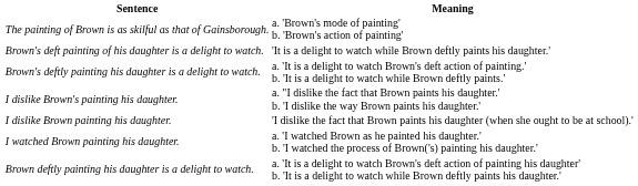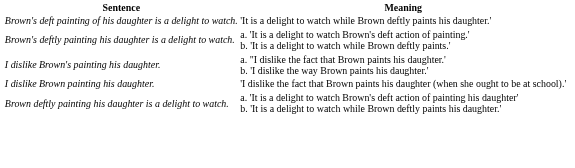 <table>
 <tr>
 <th>Sentence</th>
 <th>Meaning</th>
-</tr>
-<tr>
-<td><em>The painting of Brown is as skilful as that of Gainsborough.</em></td>
-<td>a. 'Brown's mode of painting'<br>b. 'Brown's action of painting'</td>
 </tr>
 <tr>
 <td><em>Brown's deft painting of his daughter is a delight to watch.</em></td>
 <td>'It is a delight to watch while Brown deftly paints his daughter.'</td>
 </tr>
 <tr>
 <td><em>Brown's deftly painting his daughter is a delight to watch.</em></td>
 <td>a. 'It is a delight to watch Brown's deft action of painting.'<br>b. 'It is a delight to watch while Brown deftly paints.'</td>
 </tr>
 <tr>
 <td><em>I dislike Brown's painting his daughter.</em></td>
 <td>a. "I dislike the fact that Brown paints his daughter.'<br>b. 'I dislike the way Brown paints his daughter.'</td>
 </tr>
 <tr>
 <td><em>I dislike Brown painting his daughter.</em></td>
 <td>'I dislike the fact that Brown paints his daughter (when she ought to be at school).'</td>
 </tr>
 <tr>
-<td><em>I watched Brown painting his daughter.</em></td>
-<td>a. 'I watched Brown as he painted his daughter.'<br>b. 'I watched the process of Brown('s) painting his daughter.'</td>
-</tr>
-<tr>
 <td><em>Brown deftly painting his daughter is a delight to watch.</em></td>
 <td>a. 'It is a delight to watch Brown's deft action of painting his daughter'<br>b. 'It is a delight to watch while Brown deftly paints his daughter.'</td>
 </tr>
 <tr>
 </tr>
 </table>
